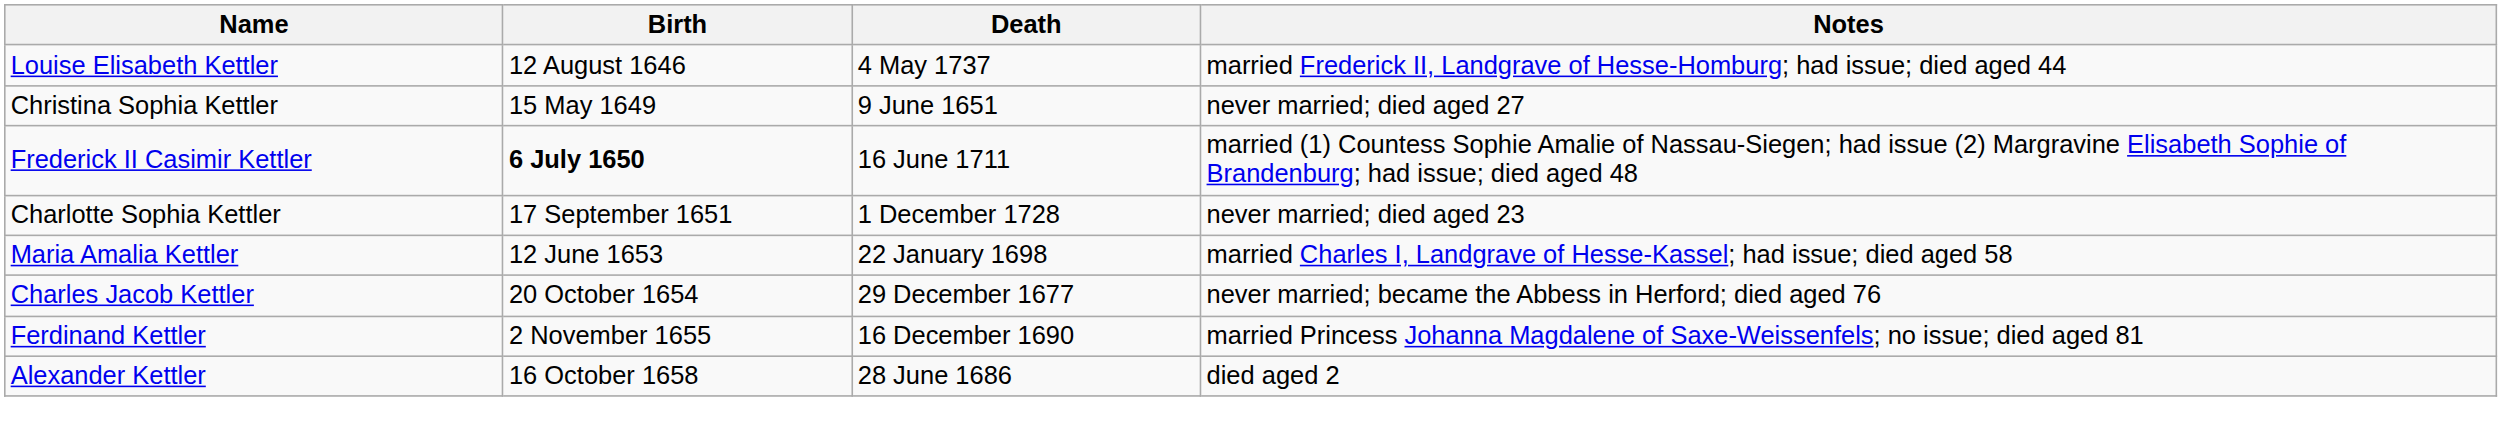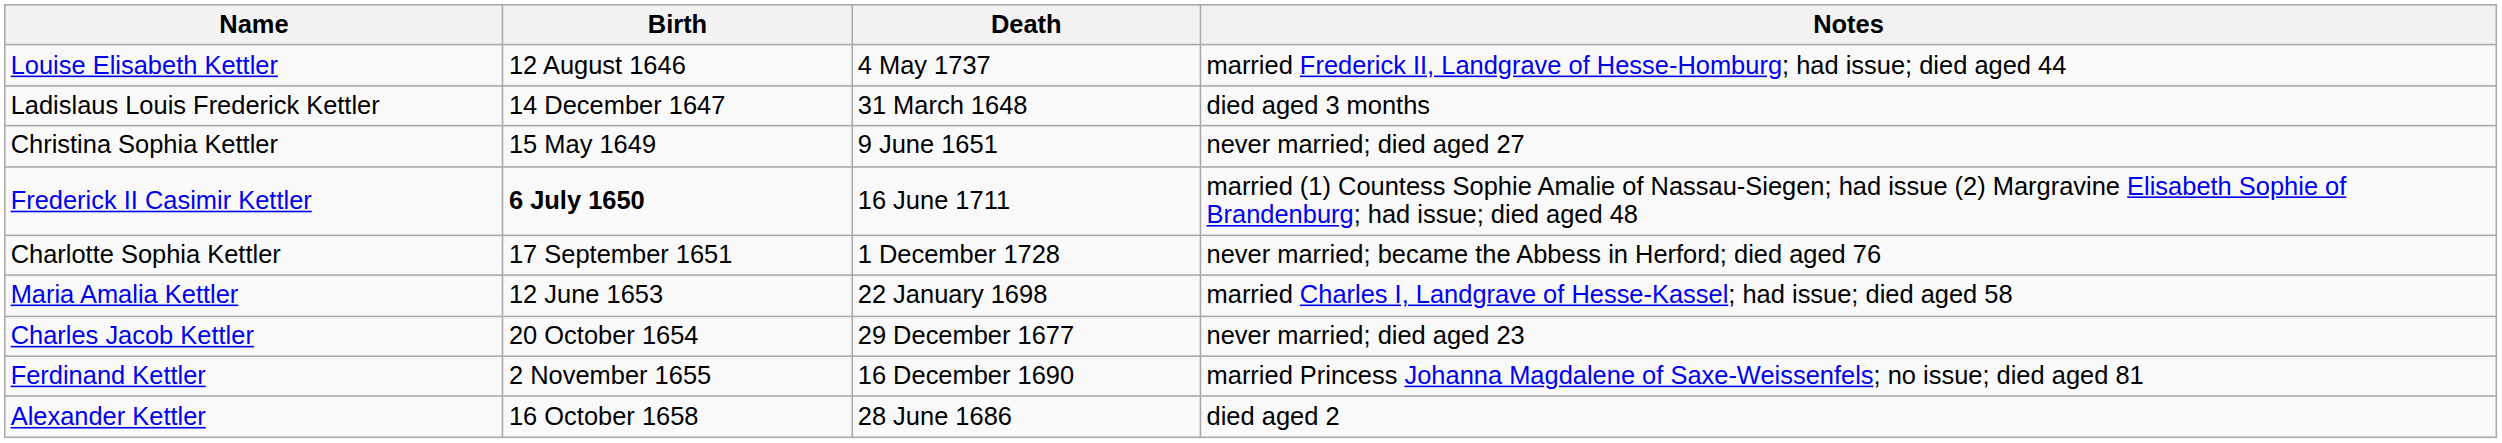 <table class="wikitable sortable">
 <tr>
 <th width="20%">Name</th>
 <th width="14%">Birth</th>
 <th width="14%">Death</th>
 <th width="52%">Notes</th>
 </tr>
 <tr>
 <td><a href='#'>Louise Elisabeth Kettler</a></td>
 <td>12 August 1646</td>
 <td>4 May 1737</td>
 <td>married <a href='#'>Frederick II, Landgrave of Hesse-Homburg</a>; had issue; died aged 44</td>
+</tr>
+<tr>
+<td>Ladislaus Louis Frederick Kettler</td>
+<td>14 December 1647</td>
+<td>31 March 1648</td>
+<td>died aged 3 months</td>
 </tr>
 <tr>
 <td>Christina Sophia Kettler</td>
 <td>15 May 1649</td>
 <td>9 June 1651</td>
 <td>never married; died aged 27</td>
 </tr>
 <tr>
 <td><a href='#'>Frederick II Casimir Kettler</a></td>
 <td><strong>6 July 1650</strong></td>
 <td>16 June 1711</td>
 <td>married (1) Countess Sophie Amalie of Nassau-Siegen; had issue (2) Margravine <a href='#'>Elisabeth Sophie of Brandenburg</a>; had issue; died aged 48</td>
 </tr>
 <tr>
 <td>Charlotte Sophia Kettler</td>
 <td>17 September 1651</td>
 <td>1 December 1728</td>
-<td>never married; died aged 23</td>
+<td>never married; became the Abbess in Herford; died aged 76</td>
 </tr>
 <tr>
 <td><a href='#'>Maria Amalia Kettler</a></td>
 <td>12 June 1653</td>
 <td>22 January 1698</td>
 <td>married <a href='#'>Charles I, Landgrave of Hesse-Kassel</a>; had issue; died aged 58</td>
 </tr>
 <tr>
 <td><a href='#'>Charles Jacob Kettler</a></td>
 <td>20 October 1654</td>
 <td>29 December 1677</td>
-<td>never married; became the Abbess in Herford; died aged 76</td>
+<td>never married; died aged 23</td>
 </tr>
 <tr>
 <td><a href='#'>Ferdinand Kettler</a></td>
 <td>2 November 1655</td>
 <td>16 December 1690</td>
 <td>married Princess <a href='#'>Johanna Magdalene of Saxe-Weissenfels</a>; no issue; died aged 81</td>
 </tr>
 <tr>
 <td><a href='#'>Alexander Kettler</a></td>
 <td>16 October 1658</td>
 <td>28 June 1686</td>
 <td>died aged 2</td>
 </tr>
 </table>
